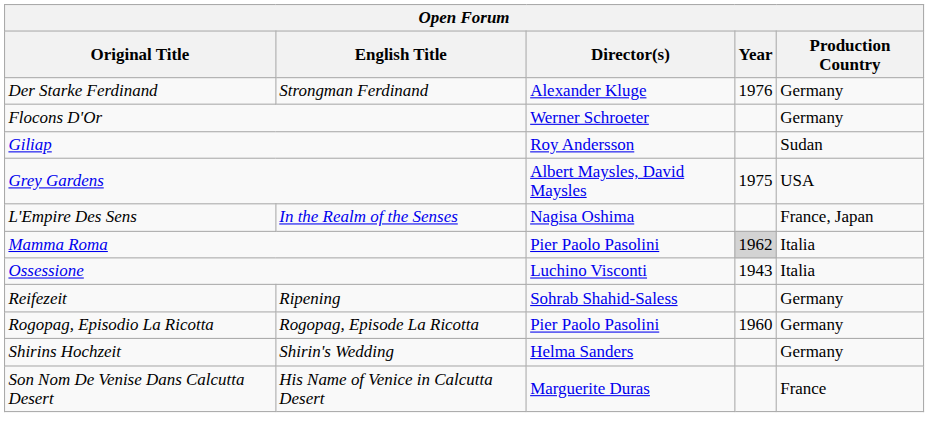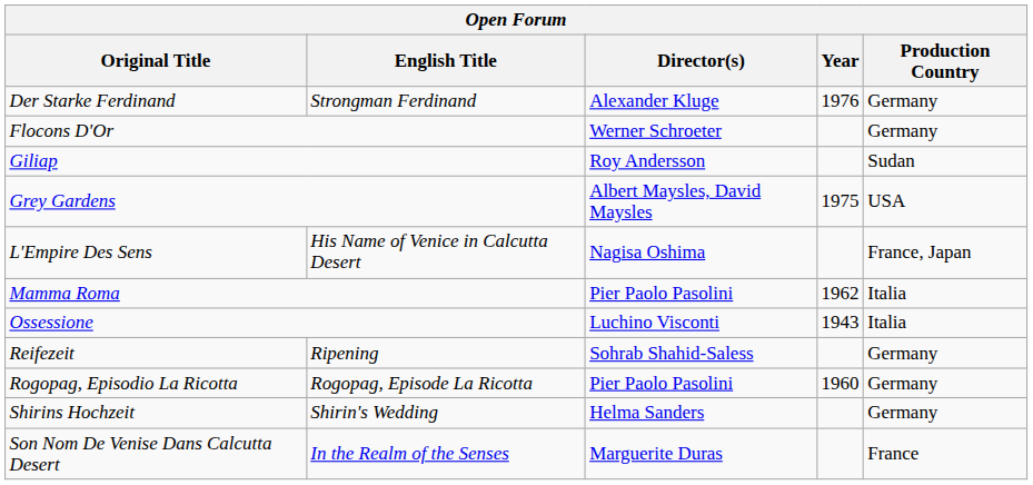 <table class="wikitable">
 <tr>
 <th colspan="5"><em>Open Forum</em></th>
 </tr>
 <tr>
 <th>Original Title</th>
 <th>English Title</th>
 <th>Director(s)</th>
 <th>Year</th>
 <th>Production Country</th>
 </tr>
 <tr>
 <td><em>Der Starke Ferdinand</em></td>
 <td><em>Strongman Ferdinand</em></td>
 <td><a href='#'>Alexander Kluge</a></td>
 <td>1976</td>
 <td>Germany</td>
 </tr>
 <tr>
 <td colspan="2"><em>Flocons D'Or</em></td>
 <td><a href='#'>Werner Schroeter</a></td>
 <td></td>
 <td>Germany</td>
 </tr>
 <tr>
 <td colspan="2"><em><a href='#'>Giliap</a></em></td>
 <td><a href='#'>Roy Andersson</a></td>
 <td></td>
 <td>Sudan</td>
 </tr>
 <tr>
 <td colspan="2"><em><a href='#'>Grey Gardens</a></em></td>
 <td><a href='#'>Albert Maysles, David Maysles</a></td>
 <td>1975</td>
 <td>USA</td>
 </tr>
 <tr>
 <td><em>L'Empire Des Sens</em></td>
-<td><em><a href='#'>In the Realm of the Senses</a></em></td>
+<td><em>His Name of Venice in Calcutta Desert</em></td>
 <td><a href='#'>Nagisa Oshima</a></td>
 <td></td>
 <td>France, Japan</td>
 </tr>
 <tr>
 <td colspan="2"><em><a href='#'>Mamma Roma</a></em></td>
 <td><a href='#'>Pier Paolo Pasolini</a></td>
-<td style="background: lightgrey;">1962</td>
+<td>1962</td>
 <td>Italia</td>
 </tr>
 <tr>
 <td colspan="2"><em><a href='#'>Ossessione</a></em></td>
 <td><a href='#'>Luchino Visconti</a></td>
 <td>1943</td>
 <td>Italia</td>
 </tr>
 <tr>
 <td><em>Reifezeit</em></td>
 <td><em>Ripening</em></td>
 <td><a href='#'>Sohrab Shahid-Saless</a></td>
 <td></td>
 <td>Germany</td>
 </tr>
 <tr>
 <td><em>Rogopag, Episodio La Ricotta</em></td>
 <td><em>Rogopag, Episode La Ricotta</em></td>
 <td><a href='#'>Pier Paolo Pasolini</a></td>
 <td>1960</td>
 <td>Germany</td>
 </tr>
 <tr>
 <td><em>Shirins Hochzeit</em></td>
 <td><em>Shirin's Wedding</em></td>
 <td><a href='#'>Helma Sanders</a></td>
 <td></td>
 <td>Germany</td>
 </tr>
 <tr>
 <td><em>Son Nom De Venise Dans Calcutta Desert</em></td>
-<td><em>His Name of Venice in Calcutta Desert</em></td>
+<td><em><a href='#'>In the Realm of the Senses</a></em></td>
 <td><a href='#'>Marguerite Duras</a></td>
 <td></td>
 <td>France</td>
 </tr>
 </table>
